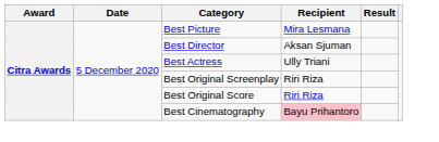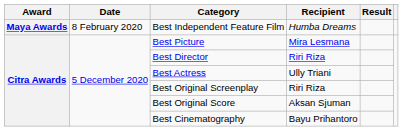 <table class="wikitable sortable plainrowheaders">
 <tr>
 <th>Award</th>
 <th>Date</th>
 <th>Category</th>
 <th>Recipient</th>
 <th>Result</th>
 <th></th>
+</tr>
+<tr>
+<th scope="row"><a href='#'>Maya Awards</a></th>
+<td>8 February 2020</td>
+<td>Best Independent Feature Film</td>
+<td><em>Humba Dreams</em></td>
+<td></td>
+<td align="center"></td>
 </tr>
 <tr>
 <th rowspan="6" scope="row"><a href='#'>Citra Awards</a></th>
 <td rowspan="6"><a href='#'>5 December 2020</a></td>
 <td><a href='#'>Best Picture</a></td>
 <td><a href='#'>Mira Lesmana</a></td>
 <td></td>
 <td align="center" rowspan="6"></td>
 </tr>
 <tr>
 <td><a href='#'>Best Director</a></td>
-<td>Aksan Sjuman</td>
+<td><a href='#'>Riri Riza</a></td>
 <td></td>
 </tr>
 <tr>
 <td><a href='#'>Best Actress</a></td>
 <td>Ully Triani</td>
 <td></td>
 </tr>
 <tr>
 <td>Best Original Screenplay</td>
 <td>Riri Riza</td>
 <td></td>
 </tr>
 <tr>
 <td>Best Original Score</td>
-<td><a href='#'>Riri Riza</a></td>
+<td>Aksan Sjuman</td>
 <td></td>
 </tr>
 <tr>
 <td>Best Cinematography</td>
-<td style="background: pink;">Bayu Prihantoro</td>
+<td>Bayu Prihantoro</td>
 <td></td>
 </tr>
 </table>
